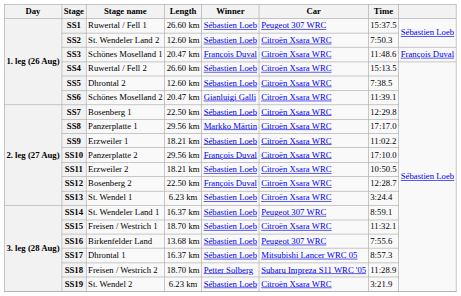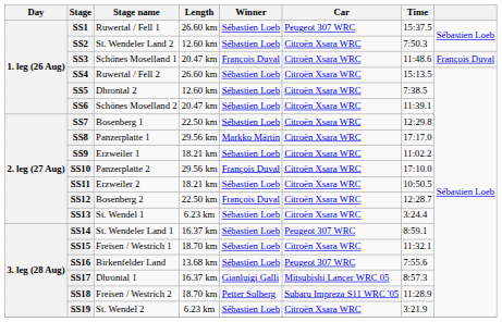 <table class="wikitable" style="font-size: 85%;">
 <tr>
 <th>Day</th>
 <th>Stage</th>
 <th>Stage name</th>
 <th>Length</th>
 <th>Winner</th>
 <th>Car</th>
 <th>Time</th>
 <th></th>
 </tr>
 <tr>
 <th rowspan="6">1. leg (26 Aug)</th>
 <th>SS1</th>
 <td>Ruwertal / Fell 1</td>
 <td align="center">26.60 km</td>
 <td> <a href='#'>Sébastien Loeb</a></td>
 <td><a href='#'>Peugeot 307 WRC</a></td>
 <td>15:37.5</td>
 <td rowspan="2"> <a href='#'>Sébastien Loeb</a></td>
 </tr>
 <tr>
 <th>SS2</th>
 <td>St. Wendeler Land 2</td>
 <td align="center">12.60 km</td>
 <td> <a href='#'>Sébastien Loeb</a></td>
 <td><a href='#'>Citroën Xsara WRC</a></td>
 <td>7:50.3</td>
 </tr>
 <tr>
 <th>SS3</th>
 <td>Schönes Moselland 1</td>
 <td align="center">20.47 km</td>
 <td> <a href='#'>François Duval</a></td>
 <td><a href='#'>Citroën Xsara WRC</a></td>
 <td>11:48.6</td>
 <td rowspan="1"> <a href='#'>François Duval</a></td>
 </tr>
 <tr>
 <th>SS4</th>
 <td>Ruwertal / Fell 2</td>
 <td align="center">26.60 km</td>
 <td> <a href='#'>Sébastien Loeb</a></td>
 <td><a href='#'>Citroën Xsara WRC</a></td>
 <td>15:13.5</td>
 <td rowspan="16"> <a href='#'>Sébastien Loeb</a></td>
 </tr>
 <tr>
 <th>SS5</th>
 <td>Dhrontal 2</td>
 <td align="center">12.60 km</td>
 <td> <a href='#'>Sébastien Loeb</a></td>
 <td><a href='#'>Citroën Xsara WRC</a></td>
 <td>7:38.5</td>
 </tr>
 <tr>
 <th>SS6</th>
 <td>Schönes Moselland 2</td>
 <td align="center">20.47 km</td>
-<td> <a href='#'>Gianluigi Galli</a></td>
+<td> <a href='#'>Sébastien Loeb</a></td>
 <td><a href='#'>Citroën Xsara WRC</a></td>
 <td>11:39.1</td>
 </tr>
 <tr>
 <th rowspan="7">2. leg (27 Aug)</th>
 <th>SS7</th>
 <td>Bosenberg 1</td>
 <td align="center">22.50 km</td>
 <td> <a href='#'>Sébastien Loeb</a></td>
 <td><a href='#'>Citroën Xsara WRC</a></td>
 <td>12:29.8</td>
 </tr>
 <tr>
 <th>SS8</th>
 <td>Panzerplatte 1</td>
 <td align="center">29.56 km</td>
 <td> <a href='#'>Markko Märtin</a></td>
 <td><a href='#'>Citroën Xsara WRC</a></td>
 <td>17:17.0</td>
 </tr>
 <tr>
 <th>SS9</th>
 <td>Erzweiler 1</td>
 <td align="center">18.21 km</td>
 <td> <a href='#'>Sébastien Loeb</a></td>
 <td><a href='#'>Citroën Xsara WRC</a></td>
 <td>11:02.2</td>
 </tr>
 <tr>
 <th>SS10</th>
 <td>Panzerplatte 2</td>
 <td align="center">29.56 km</td>
 <td> <a href='#'>François Duval</a></td>
 <td><a href='#'>Citroën Xsara WRC</a></td>
 <td>17:10.0</td>
 </tr>
 <tr>
 <th>SS11</th>
 <td>Erzweiler 2</td>
 <td align="center">18.21 km</td>
 <td> <a href='#'>Sébastien Loeb</a></td>
 <td><a href='#'>Citroën Xsara WRC</a></td>
 <td>10:50.5</td>
 </tr>
 <tr>
 <th>SS12</th>
 <td>Bosenberg 2</td>
 <td align="center">22.50 km</td>
 <td> <a href='#'>François Duval</a></td>
 <td><a href='#'>Citroën Xsara WRC</a></td>
 <td>12:28.7</td>
 </tr>
 <tr>
 <th>SS13</th>
 <td>St. Wendel 1</td>
 <td align="center">6.23 km</td>
 <td> <a href='#'>Sébastien Loeb</a></td>
 <td><a href='#'>Citroën Xsara WRC</a></td>
 <td>3:24.4</td>
 </tr>
 <tr>
 <th rowspan="6">3. leg (28 Aug)</th>
 <th>SS14</th>
 <td>St. Wendeler Land 1</td>
 <td align="center">16.37 km</td>
 <td> <a href='#'>Sébastien Loeb</a></td>
 <td><a href='#'>Peugeot 307 WRC</a></td>
 <td>8:59.1</td>
 </tr>
 <tr>
 <th>SS15</th>
 <td>Freisen / Westrich 1</td>
 <td align="center">18.70 km</td>
 <td> <a href='#'>Sébastien Loeb</a></td>
 <td><a href='#'>Citroën Xsara WRC</a></td>
 <td>11:32.1</td>
 </tr>
 <tr>
 <th>SS16</th>
 <td>Birkenfelder Land</td>
 <td align="center">13.68 km</td>
 <td> <a href='#'>Sébastien Loeb</a></td>
 <td><a href='#'>Peugeot 307 WRC</a></td>
 <td>7:55.6</td>
 </tr>
 <tr>
 <th>SS17</th>
 <td>Dhrontal 1</td>
 <td align="center">16.37 km</td>
-<td> <a href='#'>Sébastien Loeb</a></td>
+<td> <a href='#'>Gianluigi Galli</a></td>
 <td><a href='#'>Mitsubishi Lancer WRC 05</a></td>
 <td>8:57.3</td>
 </tr>
 <tr>
 <th>SS18</th>
 <td>Freisen / Westrich 2</td>
 <td align="center">18.70 km</td>
 <td> <a href='#'>Petter Solberg</a></td>
 <td><a href='#'>Subaru Impreza S11 WRC '05</a></td>
 <td>11:28.9</td>
 </tr>
 <tr>
 <th>SS19</th>
 <td>St. Wendel 2</td>
 <td align="center">6.23 km</td>
 <td> <a href='#'>Sébastien Loeb</a></td>
 <td><a href='#'>Citroën Xsara WRC</a></td>
 <td>3:21.9</td>
 </tr>
 <tr>
 </tr>
 </table>
